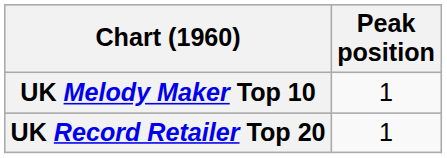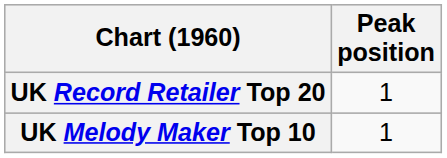 <table class="wikitable sortable plainrowheaders" style="text-align:center">
 <tr>
 <th>Chart (1960)</th>
 <th>Peak<br>position</th>
 </tr>
 <tr>
+<th scope="row">UK <em><a href='#'>Record Retailer</a></em> Top 20</th>
+<td>1</td>
+</tr>
+<tr>
 <th scope="row">UK <em><a href='#'>Melody Maker</a></em> Top 10</th>
 <td>1</td>
 </tr>
-<tr>
-<th scope="row">UK <em><a href='#'>Record Retailer</a></em> Top 20</th>
-<td>1</td>
-</tr>
 </table>
